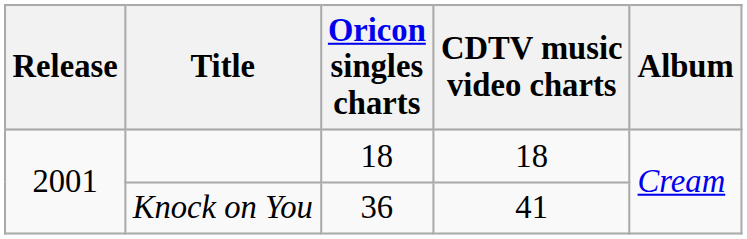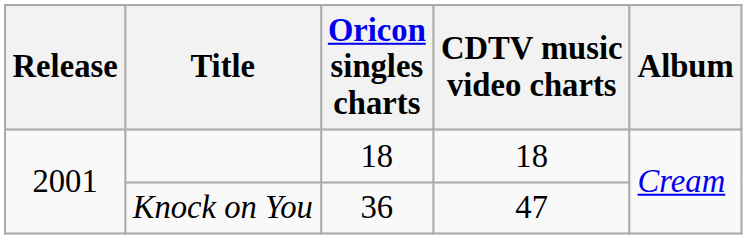 <table class="wikitable" style="text-align:center">
 <tr bgcolor="#CCCCCC">
 <th rowspan="1">Release</th>
 <th rowspan="1">Title</th>
 <th colspan="1"><a href='#'>Oricon</a><br>singles<br>charts</th>
 <th colspan="1">CDTV music<br>video charts</th>
 <th rowspan="1">Album</th>
 </tr>
 <tr>
 <td rowspan="2">2001</td>
 <td align="left"></td>
 <td>18</td>
 <td>18</td>
 <td align="left" rowspan="2"><em><a href='#'>Cream</a></em></td>
 </tr>
 <tr>
 <td align="left"><em>Knock on You</em></td>
 <td>36</td>
-<td>41</td>
+<td>47</td>
 </tr>
 </table>
